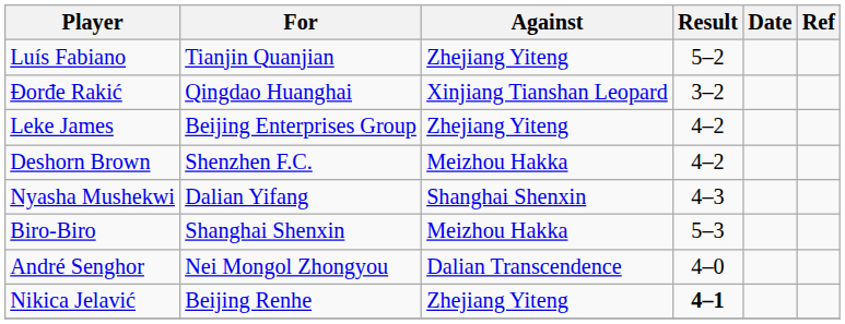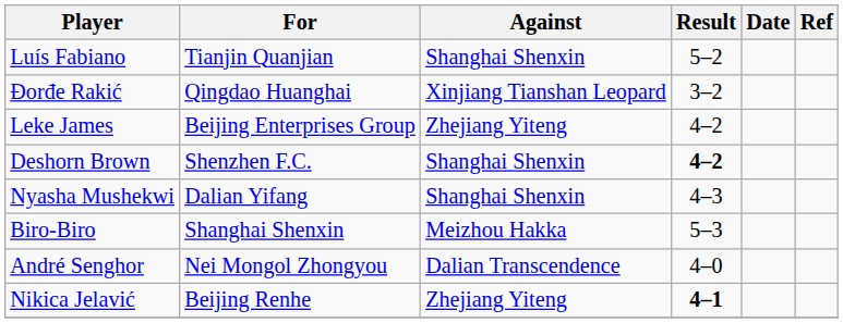 <table class="wikitable">
 <tr>
 <th>Player</th>
 <th>For</th>
 <th>Against</th>
 <th style="text-align:center">Result</th>
 <th>Date</th>
 <th>Ref</th>
 </tr>
 <tr>
 <td> <a href='#'>Luís Fabiano</a></td>
 <td><a href='#'>Tianjin Quanjian</a></td>
-<td><a href='#'>Zhejiang Yiteng</a></td>
+<td><a href='#'>Shanghai Shenxin</a></td>
 <td align="center">5–2</td>
 <td></td>
 <td></td>
 </tr>
 <tr>
 <td> <a href='#'>Đorđe Rakić</a></td>
 <td><a href='#'>Qingdao Huanghai</a></td>
 <td><a href='#'>Xinjiang Tianshan Leopard</a></td>
 <td align="center">3–2</td>
 <td></td>
 <td></td>
 </tr>
 <tr>
 <td> <a href='#'>Leke James</a></td>
 <td><a href='#'>Beijing Enterprises Group</a></td>
 <td><a href='#'>Zhejiang Yiteng</a></td>
 <td align="center">4–2</td>
 <td></td>
 <td></td>
 </tr>
 <tr>
 <td> <a href='#'>Deshorn Brown</a></td>
 <td><a href='#'>Shenzhen F.C.</a></td>
-<td><a href='#'>Meizhou Hakka</a></td>
-<td align="center">4–2</td>
+<td><a href='#'>Shanghai Shenxin</a></td>
+<td align="center"><strong>4–2</strong></td>
 <td></td>
 <td></td>
 </tr>
 <tr>
 <td> <a href='#'>Nyasha Mushekwi</a></td>
 <td><a href='#'>Dalian Yifang</a></td>
 <td><a href='#'>Shanghai Shenxin</a></td>
 <td align="center">4–3</td>
 <td></td>
 <td></td>
 </tr>
 <tr>
 <td> <a href='#'>Biro-Biro</a></td>
 <td><a href='#'>Shanghai Shenxin</a></td>
 <td><a href='#'>Meizhou Hakka</a></td>
 <td align="center">5–3</td>
 <td></td>
 <td></td>
 </tr>
 <tr>
 <td> <a href='#'>André Senghor</a></td>
 <td><a href='#'>Nei Mongol Zhongyou</a></td>
 <td><a href='#'>Dalian Transcendence</a></td>
 <td align="center">4–0</td>
 <td></td>
 <td></td>
 </tr>
 <tr>
 <td> <a href='#'>Nikica Jelavić</a></td>
 <td><a href='#'>Beijing Renhe</a></td>
 <td><a href='#'>Zhejiang Yiteng</a></td>
 <td align="center"><strong>4–1</strong></td>
 <td></td>
 <td></td>
 </tr>
 <tr>
 </tr>
 </table>
